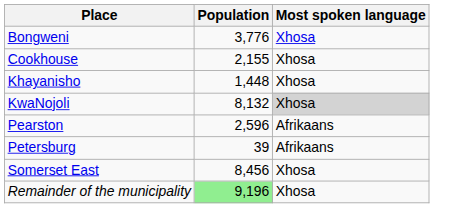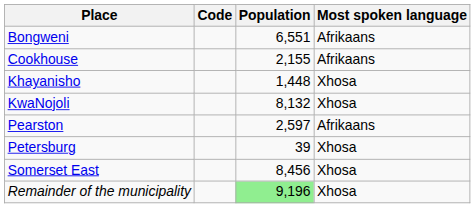 <table class="wikitable sortable">
 <tr>
 <th>Place</th>
+<th>Code</th>
 <th>Population</th>
 <th>Most spoken language</th>
 </tr>
 <tr>
 <td><a href='#'>Bongweni</a></td>
-<td align=right>3,776</td>
-<td><a href='#'>Xhosa</a></td>
+<td></td>
+<td align=right>6,551</td>
+<td>Afrikaans</td>
 </tr>
 <tr>
 <td><a href='#'>Cookhouse</a></td>
+<td></td>
 <td align=right>2,155</td>
-<td>Xhosa</td>
+<td>Afrikaans</td>
 </tr>
 <tr>
 <td><a href='#'>Khayanisho</a></td>
+<td></td>
 <td align=right>1,448</td>
 <td>Xhosa</td>
 </tr>
 <tr>
 <td><a href='#'>KwaNojoli</a></td>
+<td></td>
 <td align=right>8,132</td>
-<td style="background: lightgrey;">Xhosa</td>
+<td>Xhosa</td>
 </tr>
 <tr>
 <td><a href='#'>Pearston</a></td>
-<td align=right>2,596</td>
+<td></td>
+<td align=right>2,597</td>
 <td>Afrikaans</td>
 </tr>
 <tr>
 <td><a href='#'>Petersburg</a></td>
+<td></td>
 <td align=right>39</td>
-<td>Afrikaans</td>
+<td>Xhosa</td>
 </tr>
 <tr>
 <td><a href='#'>Somerset East</a></td>
+<td></td>
 <td align=right>8,456</td>
 <td>Xhosa</td>
 </tr>
 <tr>
 <td><em>Remainder of the municipality</em></td>
+<td></td>
 <td align=right style="background: lightgreen;">9,196</td>
 <td>Xhosa</td>
 </tr>
 </table>
